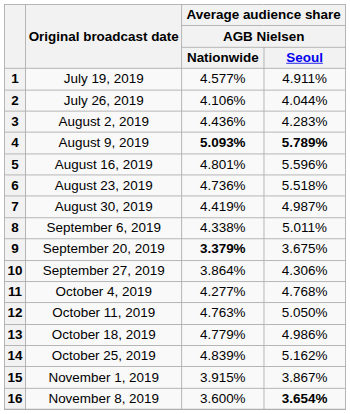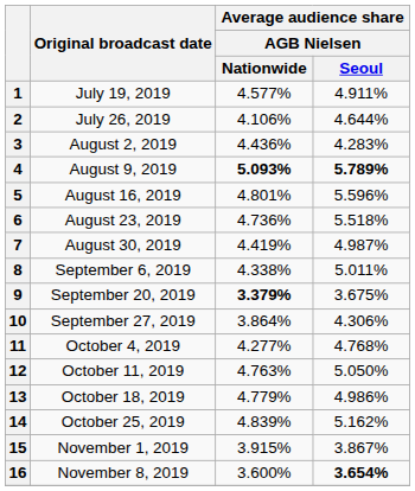 <table class="wikitable" style="text-align:center">
 <tr>
 <th rowspan="3"></th>
 <th rowspan="3">Original broadcast date</th>
 <th colspan="2">Average audience share</th>
 </tr>
 <tr>
 <th colspan="2">AGB Nielsen</th>
 </tr>
 <tr>
 <th width=90>Nationwide</th>
 <th width=90><a href='#'>Seoul</a></th>
 </tr>
 <tr>
 <th>1</th>
 <td>July 19, 2019</td>
 <td>4.577%</td>
 <td>4.911%</td>
 </tr>
 <tr>
 <th>2</th>
 <td>July 26, 2019</td>
 <td>4.106%</td>
-<td>4.044%</td>
+<td>4.644%</td>
 </tr>
 <tr>
 <th>3</th>
 <td>August 2, 2019</td>
 <td>4.436%</td>
 <td>4.283%</td>
 </tr>
 <tr>
 <th>4</th>
 <td>August 9, 2019</td>
 <td><span><strong>5.093%</strong></span></td>
 <td><span><strong>5.789%</strong></span></td>
 </tr>
 <tr>
 <th>5</th>
 <td>August 16, 2019</td>
 <td>4.801%</td>
 <td>5.596%</td>
 </tr>
 <tr>
 <th>6</th>
 <td>August 23, 2019</td>
 <td>4.736%</td>
 <td>5.518%</td>
 </tr>
 <tr>
 <th>7</th>
 <td>August 30, 2019</td>
 <td>4.419%</td>
 <td>4.987%</td>
 </tr>
 <tr>
 <th>8</th>
 <td>September 6, 2019</td>
 <td>4.338%</td>
 <td>5.011%</td>
 </tr>
 <tr>
 <th>9</th>
 <td>September 20, 2019</td>
 <td><span><strong>3.379%</strong></span></td>
 <td>3.675%</td>
 </tr>
 <tr>
 <th>10</th>
 <td>September 27, 2019</td>
 <td>3.864%</td>
 <td>4.306%</td>
 </tr>
 <tr>
 <th>11</th>
 <td>October 4, 2019</td>
 <td>4.277%</td>
 <td>4.768%</td>
 </tr>
 <tr>
 <th>12</th>
 <td>October 11, 2019</td>
 <td>4.763%</td>
 <td>5.050%</td>
 </tr>
 <tr>
 <th>13</th>
 <td>October 18, 2019</td>
 <td>4.779%</td>
 <td>4.986%</td>
 </tr>
 <tr>
 <th>14</th>
 <td>October 25, 2019</td>
 <td>4.839%</td>
 <td>5.162%</td>
 </tr>
 <tr>
 <th>15</th>
 <td>November 1, 2019</td>
 <td>3.915%</td>
 <td>3.867%</td>
 </tr>
 <tr>
 <th>16</th>
 <td>November 8, 2019</td>
 <td>3.600%</td>
 <td><span><strong>3.654%</strong></span></td>
 </tr>
 <tr>
 </tr>
 </table>
